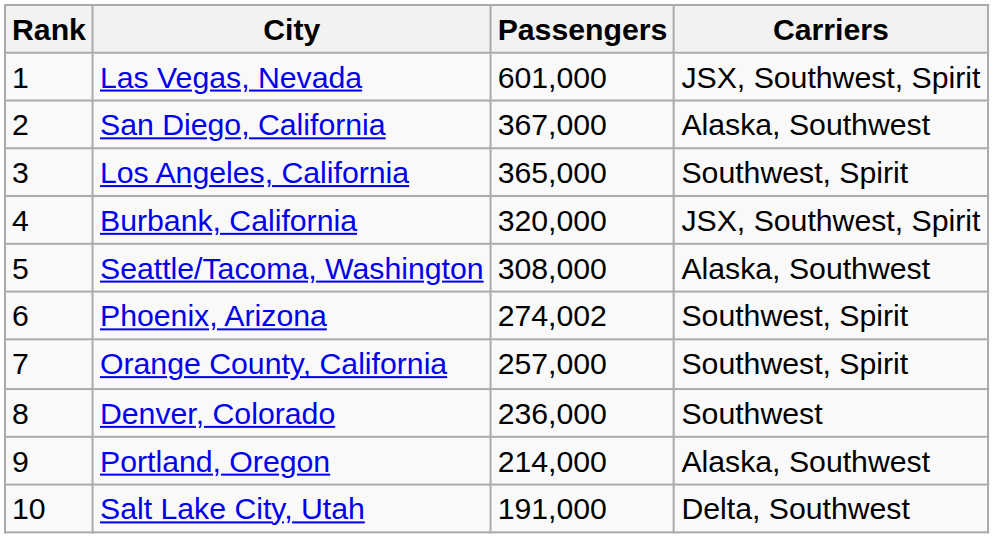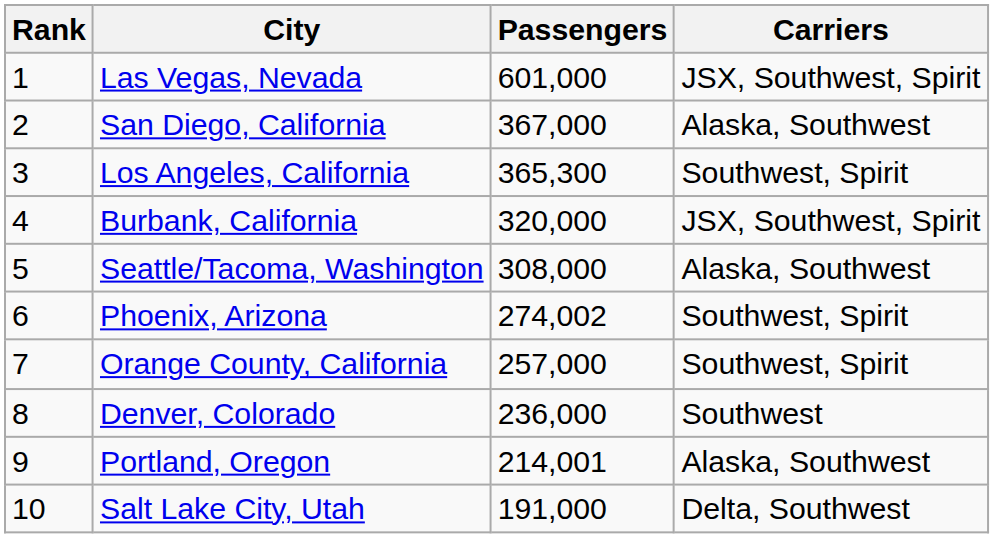 <table class="wikitable sortable" style="font-size: 95%" width= align=>
 <tr>
 <th>Rank</th>
 <th>City</th>
 <th>Passengers</th>
 <th>Carriers</th>
 </tr>
 <tr>
 <td>1</td>
 <td> <a href='#'>Las Vegas, Nevada</a></td>
 <td>601,000</td>
 <td>JSX, Southwest, Spirit</td>
 </tr>
 <tr>
 <td>2</td>
 <td> <a href='#'>San Diego, California</a></td>
 <td>367,000</td>
 <td>Alaska, Southwest</td>
 </tr>
 <tr>
 <td>3</td>
 <td> <a href='#'>Los Angeles, California</a></td>
-<td>365,000</td>
+<td>365,300</td>
 <td>Southwest, Spirit</td>
 </tr>
 <tr>
 <td>4</td>
 <td> <a href='#'>Burbank, California</a></td>
 <td>320,000</td>
 <td>JSX, Southwest, Spirit</td>
 </tr>
 <tr>
 <td>5</td>
 <td> <a href='#'>Seattle/Tacoma, Washington</a></td>
 <td>308,000</td>
 <td>Alaska, Southwest</td>
 </tr>
 <tr>
 <td>6</td>
 <td> <a href='#'>Phoenix, Arizona</a></td>
 <td>274,002</td>
 <td>Southwest, Spirit</td>
 </tr>
 <tr>
 <td>7</td>
 <td> <a href='#'>Orange County, California</a></td>
 <td>257,000</td>
 <td>Southwest, Spirit</td>
 </tr>
 <tr>
 <td>8</td>
 <td> <a href='#'>Denver, Colorado</a></td>
 <td>236,000</td>
 <td>Southwest</td>
 </tr>
 <tr>
 <td>9</td>
 <td> <a href='#'>Portland, Oregon</a></td>
-<td>214,000</td>
+<td>214,001</td>
 <td>Alaska, Southwest</td>
 </tr>
 <tr>
 <td>10</td>
 <td> <a href='#'>Salt Lake City, Utah</a></td>
 <td>191,000</td>
 <td>Delta, Southwest</td>
 </tr>
 </table>
